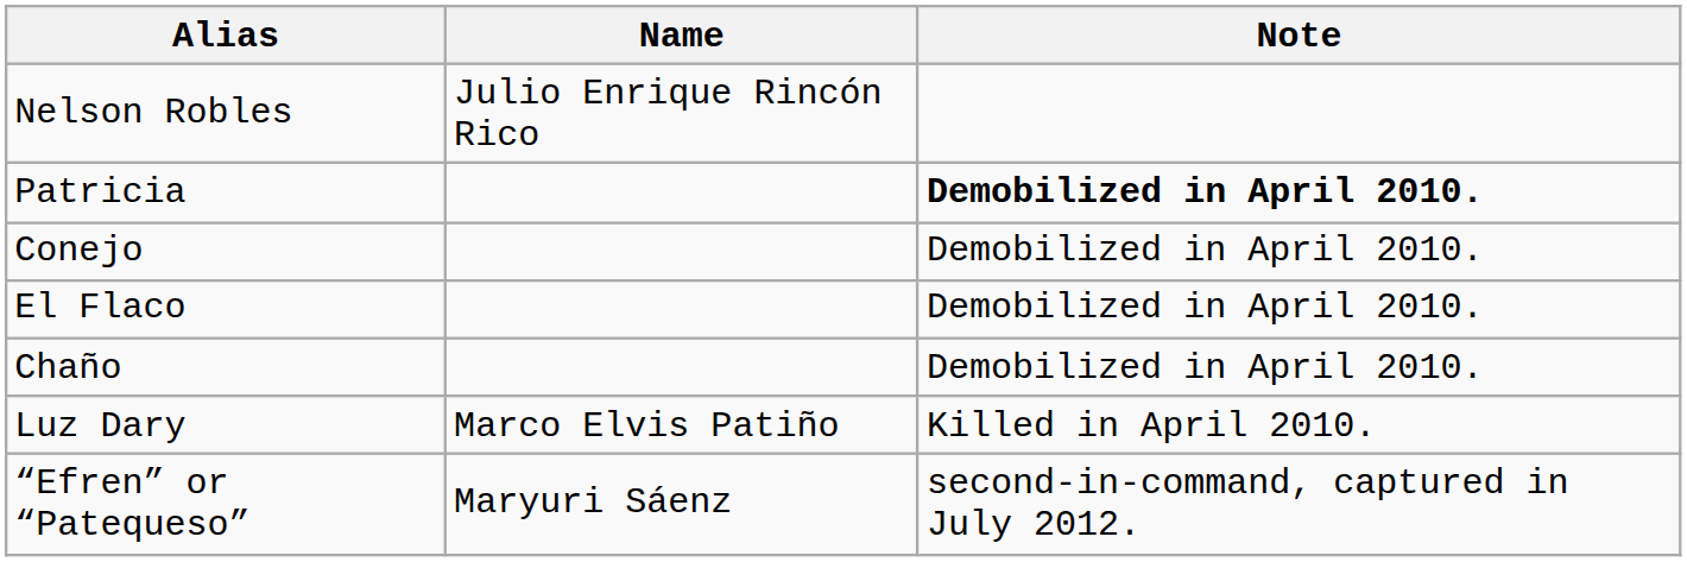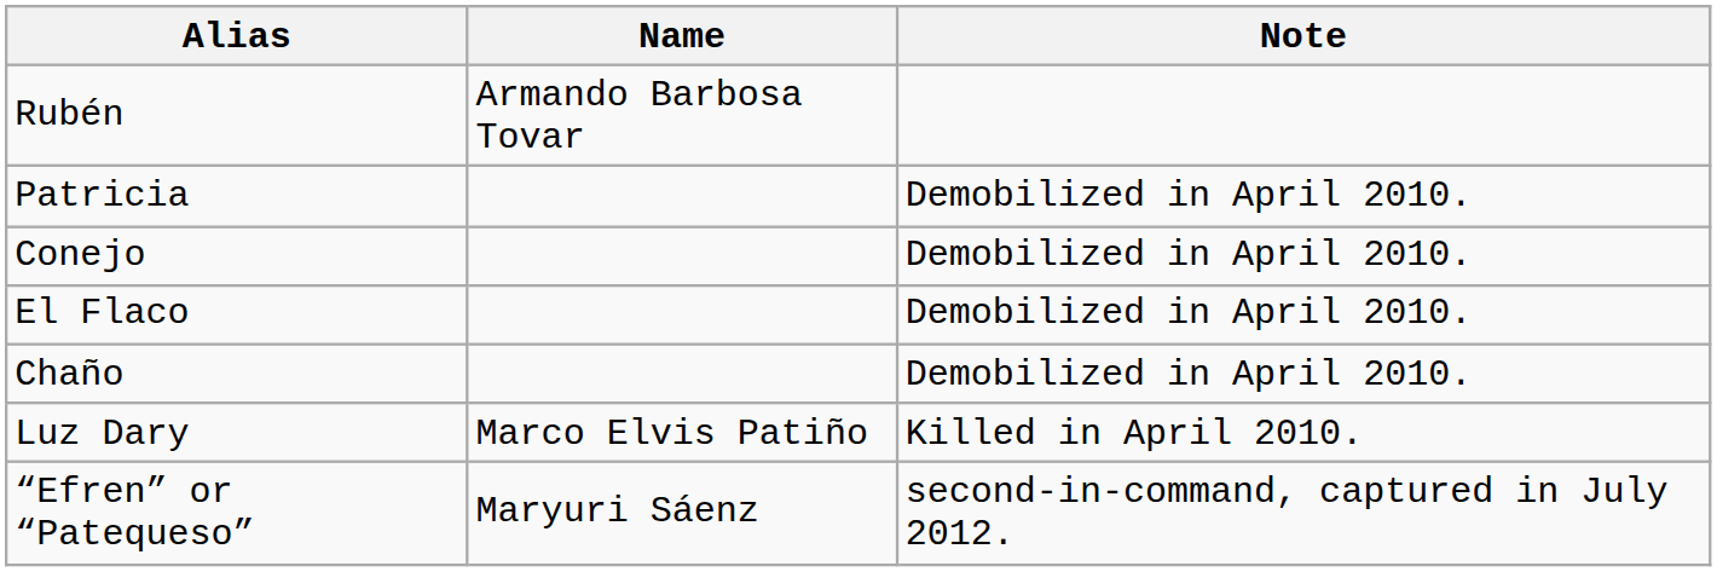 <table class="wikitable">
 <tr>
 <th>Alias</th>
 <th>Name</th>
 <th>Note</th>
 </tr>
 <tr>
-<td>Nelson Robles</td>
-<td>Julio Enrique Rincón Rico</td>
+<td>Rubén</td>
+<td>Armando Barbosa Tovar</td>
 <td></td>
 </tr>
 <tr>
 <td>Patricia</td>
 <td></td>
-<td><strong>Demobilized in April 2010.</strong></td>
+<td>Demobilized in April 2010.</td>
 </tr>
 <tr>
 <td>Conejo</td>
 <td></td>
 <td>Demobilized in April 2010.</td>
 </tr>
 <tr>
 <td>El Flaco</td>
 <td></td>
 <td>Demobilized in April 2010.</td>
 </tr>
 <tr>
 <td>Chaño</td>
 <td></td>
 <td>Demobilized in April 2010.</td>
 </tr>
 <tr>
 <td>Luz Dary</td>
 <td>Marco Elvis Patiño</td>
 <td>Killed in April 2010.</td>
 </tr>
 <tr>
 <td>“Efren” or “Patequeso”</td>
 <td>Maryuri Sáenz</td>
 <td>second-in-command, captured in July 2012.</td>
 </tr>
 </table>
